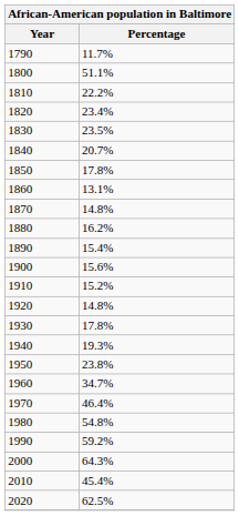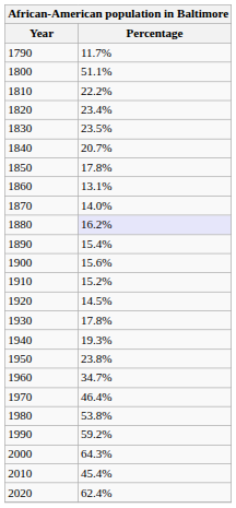 <table class="wikitable" style="float:right;">
 <tr>
 <th align="center" colspan="2"><strong>African-American population</strong> in Baltimore</th>
 </tr>
 <tr>
 <th>Year</th>
 <th>Percentage</th>
 </tr>
 <tr>
 <td>1790</td>
 <td>11.7%</td>
 </tr>
 <tr>
 <td>1800</td>
 <td>51.1%</td>
 </tr>
 <tr>
 <td>1810</td>
 <td>22.2%</td>
 </tr>
 <tr>
 <td>1820</td>
 <td>23.4%</td>
 </tr>
 <tr>
 <td>1830</td>
 <td>23.5%</td>
 </tr>
 <tr>
 <td>1840</td>
 <td>20.7%</td>
 </tr>
 <tr>
 <td>1850</td>
 <td>17.8%</td>
 </tr>
 <tr>
 <td>1860</td>
 <td>13.1%</td>
 </tr>
 <tr>
 <td>1870</td>
-<td>14.8%</td>
+<td>14.0%</td>
 </tr>
 <tr>
 <td>1880</td>
-<td>16.2%</td>
+<td style="background: lavender;">16.2%</td>
 </tr>
 <tr>
 <td>1890</td>
 <td>15.4%</td>
 </tr>
 <tr>
 <td>1900</td>
 <td>15.6%</td>
 </tr>
 <tr>
 <td>1910</td>
 <td>15.2%</td>
 </tr>
 <tr>
 <td>1920</td>
-<td>14.8%</td>
+<td>14.5%</td>
 </tr>
 <tr>
 <td>1930</td>
 <td>17.8%</td>
 </tr>
 <tr>
 <td>1940</td>
 <td>19.3%</td>
 </tr>
 <tr>
 <td>1950</td>
 <td>23.8%</td>
 </tr>
 <tr>
 <td>1960</td>
 <td>34.7%</td>
 </tr>
 <tr>
 <td>1970</td>
 <td>46.4%</td>
 </tr>
 <tr>
 <td>1980</td>
-<td>54.8%</td>
+<td>53.8%</td>
 </tr>
 <tr>
 <td>1990</td>
 <td>59.2%</td>
 </tr>
 <tr>
 <td>2000</td>
 <td>64.3%</td>
 </tr>
 <tr>
 <td>2010</td>
 <td>45.4%</td>
 </tr>
 <tr>
 <td>2020</td>
-<td>62.5%</td>
+<td>62.4%</td>
 </tr>
 <tr>
 </tr>
 </table>
